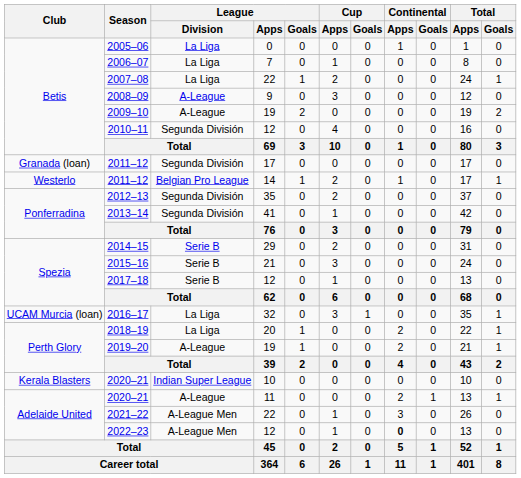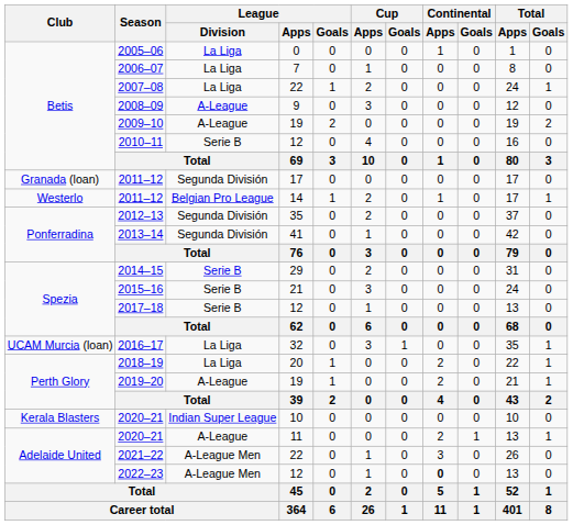 <table class="wikitable" style="text-align:center">
 <tr>
 <th rowspan="2">Club</th>
 <th rowspan="2">Season</th>
 <th colspan="3">League</th>
 <th colspan="2">Cup</th>
 <th colspan="2">Continental</th>
 <th colspan="2">Total</th>
 </tr>
 <tr>
 <th>Division</th>
 <th>Apps</th>
 <th>Goals</th>
 <th>Apps</th>
 <th>Goals</th>
 <th>Apps</th>
 <th>Goals</th>
 <th>Apps</th>
 <th>Goals</th>
 </tr>
 <tr>
 <td rowspan="7"><a href='#'>Betis</a></td>
 <td><a href='#'>2005–06</a></td>
 <td><a href='#'>La Liga</a></td>
 <td>0</td>
 <td>0</td>
 <td>0</td>
 <td>0</td>
 <td>1</td>
 <td>0</td>
 <td>1</td>
 <td>0</td>
 </tr>
 <tr>
 <td><a href='#'>2006–07</a></td>
 <td>La Liga</td>
 <td>7</td>
 <td>0</td>
 <td>1</td>
 <td>0</td>
 <td>0</td>
 <td>0</td>
 <td>8</td>
 <td>0</td>
 </tr>
 <tr>
 <td><a href='#'>2007–08</a></td>
 <td>La Liga</td>
 <td>22</td>
 <td>1</td>
 <td>2</td>
 <td>0</td>
 <td>0</td>
 <td>0</td>
 <td>24</td>
 <td>1</td>
 </tr>
 <tr>
 <td><a href='#'>2008–09</a></td>
 <td><a href='#'>A-League</a></td>
 <td>9</td>
 <td>0</td>
 <td>3</td>
 <td>0</td>
 <td>0</td>
 <td>0</td>
 <td>12</td>
 <td>0</td>
 </tr>
 <tr>
 <td><a href='#'>2009–10</a></td>
 <td>A-League</td>
 <td>19</td>
 <td>2</td>
 <td>0</td>
 <td>0</td>
 <td>0</td>
 <td>0</td>
 <td>19</td>
 <td>2</td>
 </tr>
 <tr>
 <td><a href='#'>2010–11</a></td>
-<td>Segunda División</td>
+<td>Serie B</td>
 <td>12</td>
 <td>0</td>
 <td>4</td>
 <td>0</td>
 <td>0</td>
 <td>0</td>
 <td>16</td>
 <td>0</td>
 </tr>
 <tr>
 <th colspan="2">Total</th>
 <th>69</th>
 <th>3</th>
 <th>10</th>
 <th>0</th>
 <th>1</th>
 <th>0</th>
 <th>80</th>
 <th>3</th>
 </tr>
 <tr>
 <td><a href='#'>Granada</a> (loan)</td>
 <td><a href='#'>2011–12</a></td>
 <td>Segunda División</td>
 <td>17</td>
 <td>0</td>
 <td>0</td>
 <td>0</td>
 <td>0</td>
 <td>0</td>
 <td>17</td>
 <td>0</td>
 </tr>
 <tr>
 <td><a href='#'>Westerlo</a></td>
 <td><a href='#'>2011–12</a></td>
 <td><a href='#'>Belgian Pro League</a></td>
 <td>14</td>
 <td>1</td>
 <td>2</td>
 <td>0</td>
 <td>1</td>
 <td>0</td>
 <td>17</td>
 <td>1</td>
 </tr>
 <tr>
 <td rowspan="3"><a href='#'>Ponferradina</a></td>
 <td><a href='#'>2012–13</a></td>
 <td>Segunda División</td>
 <td>35</td>
 <td>0</td>
 <td>2</td>
 <td>0</td>
 <td>0</td>
 <td>0</td>
 <td>37</td>
 <td>0</td>
 </tr>
 <tr>
 <td><a href='#'>2013–14</a></td>
 <td>Segunda División</td>
 <td>41</td>
 <td>0</td>
 <td>1</td>
 <td>0</td>
 <td>0</td>
 <td>0</td>
 <td>42</td>
 <td>0</td>
 </tr>
 <tr>
 <th colspan="2">Total</th>
 <th>76</th>
 <th>0</th>
 <th>3</th>
 <th>0</th>
 <th>0</th>
 <th>0</th>
 <th>79</th>
 <th>0</th>
 </tr>
 <tr>
 <td rowspan="4"><a href='#'>Spezia</a></td>
 <td><a href='#'>2014–15</a></td>
 <td><a href='#'>Serie B</a></td>
 <td>29</td>
 <td>0</td>
 <td>2</td>
 <td>0</td>
 <td>0</td>
 <td>0</td>
 <td>31</td>
 <td>0</td>
 </tr>
 <tr>
 <td><a href='#'>2015–16</a></td>
 <td>Serie B</td>
 <td>21</td>
 <td>0</td>
 <td>3</td>
 <td>0</td>
 <td>0</td>
 <td>0</td>
 <td>24</td>
 <td>0</td>
 </tr>
 <tr>
 <td><a href='#'>2017–18</a></td>
 <td>Serie B</td>
 <td>12</td>
 <td>0</td>
 <td>1</td>
 <td>0</td>
 <td>0</td>
 <td>0</td>
 <td>13</td>
 <td>0</td>
 </tr>
 <tr>
 <th colspan="2">Total</th>
 <th>62</th>
 <th>0</th>
 <th>6</th>
 <th>0</th>
 <th>0</th>
 <th>0</th>
 <th>68</th>
 <th>0</th>
 </tr>
 <tr>
 <td><a href='#'>UCAM Murcia</a> (loan)</td>
 <td><a href='#'>2016–17</a></td>
 <td>La Liga</td>
 <td>32</td>
 <td>0</td>
 <td>3</td>
 <td>1</td>
 <td>0</td>
 <td>0</td>
 <td>35</td>
 <td>1</td>
 </tr>
 <tr>
 <td rowspan="3"><a href='#'>Perth Glory</a></td>
 <td><a href='#'>2018–19</a></td>
 <td>La Liga</td>
 <td>20</td>
 <td>1</td>
 <td>0</td>
 <td>0</td>
 <td>2</td>
 <td>0</td>
 <td>22</td>
 <td>1</td>
 </tr>
 <tr>
 <td><a href='#'>2019–20</a></td>
 <td>A-League</td>
 <td>19</td>
 <td>1</td>
 <td>0</td>
 <td>0</td>
 <td>2</td>
 <td>0</td>
 <td>21</td>
 <td>1</td>
 </tr>
 <tr>
 <th colspan="2">Total</th>
 <th>39</th>
 <th>2</th>
 <th>0</th>
 <th>0</th>
 <th>4</th>
 <th>0</th>
 <th>43</th>
 <th>2</th>
 </tr>
 <tr>
 <td><a href='#'>Kerala Blasters</a></td>
 <td><a href='#'>2020–21</a></td>
 <td><a href='#'>Indian Super League</a></td>
 <td>10</td>
 <td>0</td>
 <td>0</td>
 <td>0</td>
 <td>0</td>
 <td>0</td>
 <td>10</td>
 <td>0</td>
 </tr>
 <tr>
 <td rowspan="3"><a href='#'>Adelaide United</a></td>
 <td><a href='#'>2020–21</a></td>
 <td>A-League</td>
 <td>11</td>
 <td>0</td>
 <td>0</td>
 <td>0</td>
 <td>2</td>
 <td>1</td>
 <td>13</td>
 <td>1</td>
 </tr>
 <tr>
 <td><a href='#'>2021–22</a></td>
 <td>A-League Men</td>
 <td>22</td>
 <td>0</td>
 <td>1</td>
 <td>0</td>
 <td>3</td>
 <td>0</td>
 <td>26</td>
 <td>0</td>
 </tr>
 <tr>
 <td><a href='#'>2022–23</a></td>
 <td>A-League Men</td>
 <td>12</td>
 <td>0</td>
 <td>1</td>
 <td>0</td>
 <td><strong>0</strong></td>
 <td>0</td>
 <td>13</td>
 <td>0</td>
 </tr>
 <tr>
 <th colspan="3">Total</th>
 <th>45</th>
 <th>0</th>
 <th>2</th>
 <th>0</th>
 <th>5</th>
 <th>1</th>
 <th>52</th>
 <th>1</th>
 </tr>
 <tr>
 <th colspan="3">Career total</th>
 <th>364</th>
 <th>6</th>
 <th>26</th>
 <th>1</th>
 <th>11</th>
 <th>1</th>
 <th>401</th>
 <th>8</th>
 </tr>
 </table>
